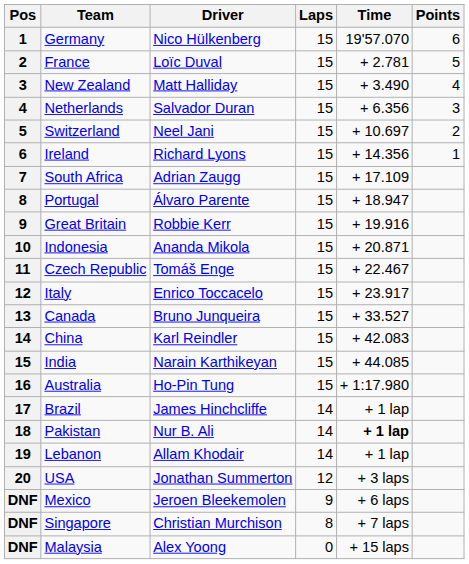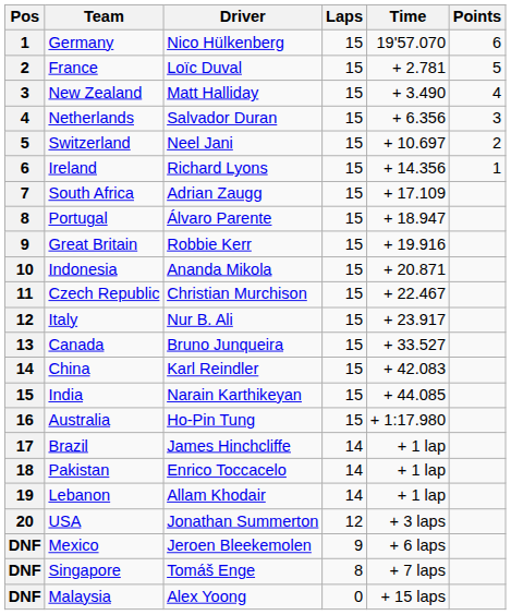 <table class="wikitable">
 <tr>
 <th>Pos</th>
 <th>Team</th>
 <th>Driver</th>
 <th>Laps</th>
 <th>Time</th>
 <th>Points</th>
 </tr>
 <tr>
 <th>1</th>
 <td> <a href='#'>Germany</a></td>
 <td><a href='#'>Nico Hülkenberg</a></td>
 <td align="right">15</td>
 <td align="right">19'57.070</td>
 <td align="right">6</td>
 </tr>
 <tr>
 <th>2</th>
 <td> <a href='#'>France</a></td>
 <td><a href='#'>Loïc Duval</a></td>
 <td align="right">15</td>
 <td align="right">+ 2.781</td>
 <td align="right">5</td>
 </tr>
 <tr>
 <th>3</th>
 <td> <a href='#'>New Zealand</a></td>
 <td><a href='#'>Matt Halliday</a></td>
 <td align="right">15</td>
 <td align="right">+ 3.490</td>
 <td align="right">4</td>
 </tr>
 <tr>
 <th>4</th>
 <td> <a href='#'>Netherlands</a></td>
 <td><a href='#'>Salvador Duran</a></td>
 <td align="right">15</td>
 <td align="right">+ 6.356</td>
 <td align="right">3</td>
 </tr>
 <tr>
 <th>5</th>
 <td> <a href='#'>Switzerland</a></td>
 <td><a href='#'>Neel Jani</a></td>
 <td align="right">15</td>
 <td align="right">+ 10.697</td>
 <td align="right">2</td>
 </tr>
 <tr>
 <th>6</th>
 <td> <a href='#'>Ireland</a></td>
 <td><a href='#'>Richard Lyons</a></td>
 <td align="right">15</td>
 <td align="right">+ 14.356</td>
 <td align="right">1</td>
 </tr>
 <tr>
 <th>7</th>
 <td> <a href='#'>South Africa</a></td>
 <td><a href='#'>Adrian Zaugg</a></td>
 <td align="right">15</td>
 <td align="right">+ 17.109</td>
 <td align="right"></td>
 </tr>
 <tr>
 <th>8</th>
 <td> <a href='#'>Portugal</a></td>
 <td><a href='#'>Álvaro Parente</a></td>
 <td align="right">15</td>
 <td align="right">+ 18.947</td>
 <td align="right"></td>
 </tr>
 <tr>
 <th>9</th>
 <td> <a href='#'>Great Britain</a></td>
 <td><a href='#'>Robbie Kerr</a></td>
 <td align="right">15</td>
 <td align="right">+ 19.916</td>
 <td align="right"></td>
 </tr>
 <tr>
 <th>10</th>
 <td> <a href='#'>Indonesia</a></td>
 <td><a href='#'>Ananda Mikola</a></td>
 <td align="right">15</td>
 <td align="right">+ 20.871</td>
 <td align="right"></td>
 </tr>
 <tr>
 <th>11</th>
 <td> <a href='#'>Czech Republic</a></td>
-<td><a href='#'>Tomáš Enge</a></td>
+<td><a href='#'>Christian Murchison</a></td>
 <td align="right">15</td>
 <td align="right">+ 22.467</td>
 <td align="right"></td>
 </tr>
 <tr>
 <th>12</th>
 <td> <a href='#'>Italy</a></td>
-<td><a href='#'>Enrico Toccacelo</a></td>
+<td><a href='#'>Nur B. Ali</a></td>
 <td align="right">15</td>
 <td align="right">+ 23.917</td>
 <td align="right"></td>
 </tr>
 <tr>
 <th>13</th>
 <td> <a href='#'>Canada</a></td>
 <td><a href='#'>Bruno Junqueira</a></td>
 <td align="right">15</td>
 <td align="right">+ 33.527</td>
 <td align="right"></td>
 </tr>
 <tr>
 <th>14</th>
 <td> <a href='#'>China</a></td>
 <td><a href='#'>Karl Reindler</a></td>
 <td align="right">15</td>
 <td align="right">+ 42.083</td>
 <td align="right"></td>
 </tr>
 <tr>
 <th>15</th>
 <td> <a href='#'>India</a></td>
 <td><a href='#'>Narain Karthikeyan</a></td>
 <td align="right">15</td>
 <td align="right">+ 44.085</td>
 <td align="right"></td>
 </tr>
 <tr>
 <th>16</th>
 <td> <a href='#'>Australia</a></td>
 <td><a href='#'>Ho-Pin Tung</a></td>
 <td align="right">15</td>
 <td align="right">+ 1:17.980</td>
 <td align="right"></td>
 </tr>
 <tr>
 <th>17</th>
 <td> <a href='#'>Brazil</a></td>
 <td><a href='#'>James Hinchcliffe</a></td>
 <td align="right">14</td>
 <td align="right">+ 1 lap</td>
 <td align="right"></td>
 </tr>
 <tr>
 <th>18</th>
 <td> <a href='#'>Pakistan</a></td>
-<td><a href='#'>Nur B. Ali</a></td>
+<td><a href='#'>Enrico Toccacelo</a></td>
 <td align="right">14</td>
-<td align="right"><strong>+ 1 lap</strong></td>
+<td align="right">+ 1 lap</td>
 <td align="right"></td>
 </tr>
 <tr>
 <th>19</th>
 <td> <a href='#'>Lebanon</a></td>
 <td><a href='#'>Allam Khodair</a></td>
 <td align="right">14</td>
 <td align="right">+ 1 lap</td>
 <td align="right"></td>
 </tr>
 <tr>
 <th>20</th>
 <td> <a href='#'>USA</a></td>
 <td><a href='#'>Jonathan Summerton</a></td>
 <td align="right">12</td>
 <td align="right">+ 3 laps</td>
 <td align="right"></td>
 </tr>
 <tr>
 <th>DNF</th>
 <td> <a href='#'>Mexico</a></td>
 <td><a href='#'>Jeroen Bleekemolen</a></td>
 <td align="right">9</td>
 <td align="right">+ 6 laps</td>
 <td align="right"></td>
 </tr>
 <tr>
 <th>DNF</th>
 <td> <a href='#'>Singapore</a></td>
-<td><a href='#'>Christian Murchison</a></td>
+<td><a href='#'>Tomáš Enge</a></td>
 <td align="right">8</td>
 <td align="right">+ 7 laps</td>
 <td align="right"></td>
 </tr>
 <tr>
 <th>DNF</th>
 <td> <a href='#'>Malaysia</a></td>
 <td><a href='#'>Alex Yoong</a></td>
 <td align="right">0</td>
 <td align="right">+ 15 laps</td>
 <td align="right"></td>
 </tr>
 </table>
